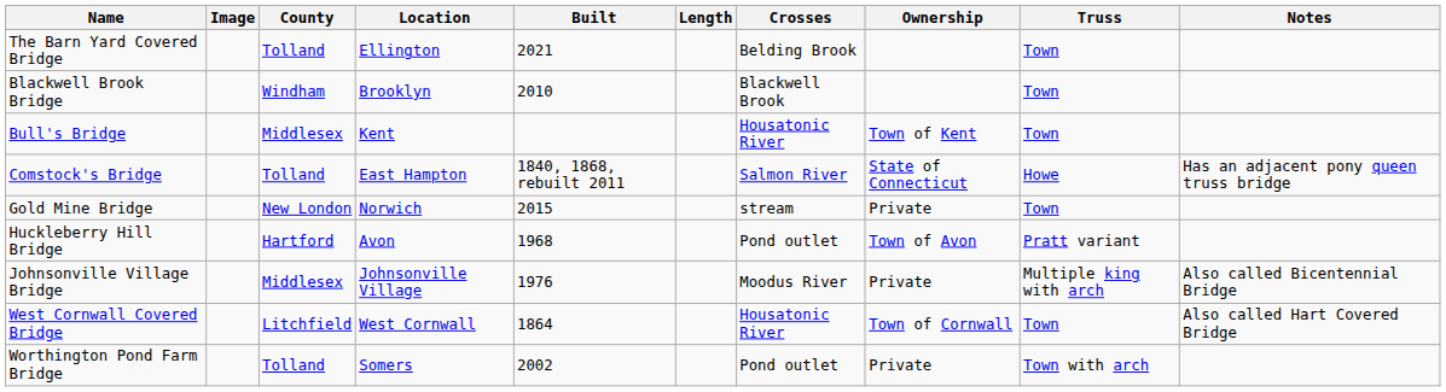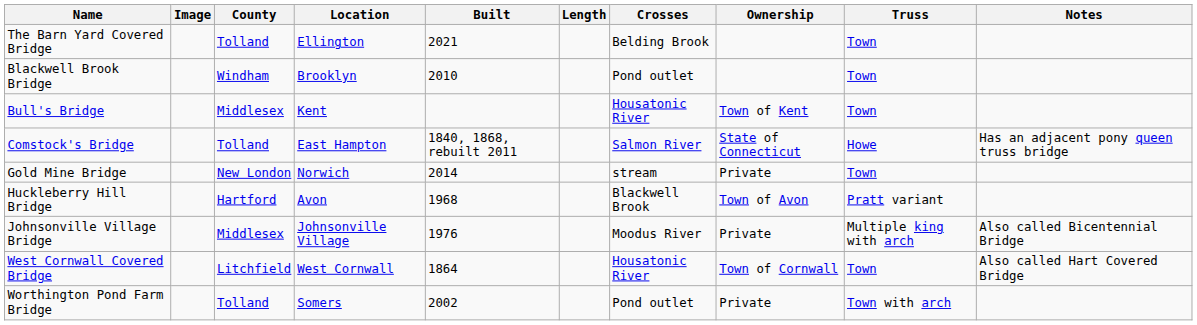 <table class="wikitable sortable">
 <tr>
 <th>Name</th>
 <th class=unsortable>Image</th>
 <th>County</th>
 <th>Location</th>
 <th>Built</th>
 <th>Length</th>
 <th>Crosses</th>
 <th>Ownership</th>
 <th>Truss</th>
 <th>Notes</th>
 </tr>
 <tr>
 <td>The Barn Yard Covered Bridge</td>
 <td></td>
 <td><a href='#'>Tolland</a></td>
 <td><a href='#'>Ellington</a><br><small></small></td>
 <td>2021</td>
 <td></td>
 <td>Belding Brook</td>
 <td></td>
 <td><a href='#'>Town</a></td>
 <td></td>
 </tr>
 <tr>
 <td>Blackwell Brook Bridge</td>
 <td></td>
 <td><a href='#'>Windham</a></td>
 <td><a href='#'>Brooklyn</a><br><small></small></td>
 <td>2010</td>
 <td></td>
-<td>Blackwell Brook</td>
+<td>Pond outlet</td>
 <td></td>
 <td><a href='#'>Town</a></td>
 <td></td>
 </tr>
 <tr>
 <td><a href='#'>Bull's Bridge</a></td>
 <td></td>
 <td><a href='#'>Middlesex</a></td>
 <td><a href='#'>Kent</a><br><small></small></td>
 <td></td>
 <td></td>
 <td><a href='#'>Housatonic River</a></td>
 <td><a href='#'>Town</a> of <a href='#'>Kent</a></td>
 <td><a href='#'>Town</a></td>
 <td></td>
 </tr>
 <tr>
 <td><a href='#'>Comstock's Bridge</a></td>
 <td></td>
 <td><a href='#'>Tolland</a></td>
 <td><a href='#'>East Hampton</a><br><small></small></td>
 <td>1840, 1868, rebuilt 2011</td>
 <td></td>
 <td><a href='#'>Salmon River</a></td>
 <td><a href='#'>State</a> of <a href='#'>Connecticut</a></td>
 <td><a href='#'>Howe</a></td>
 <td>Has an adjacent  pony <a href='#'>queen</a> truss bridge</td>
 </tr>
 <tr>
 <td>Gold Mine Bridge</td>
 <td></td>
 <td><a href='#'>New London</a></td>
 <td><a href='#'>Norwich</a><br><small></small></td>
-<td>2015</td>
+<td>2014</td>
 <td></td>
 <td>stream</td>
 <td>Private</td>
 <td><a href='#'>Town</a></td>
 <td></td>
 </tr>
 <tr>
 <td>Huckleberry Hill Bridge</td>
 <td></td>
 <td><a href='#'>Hartford</a></td>
 <td><a href='#'>Avon</a><br><small></small></td>
 <td>1968</td>
 <td></td>
-<td>Pond outlet</td>
+<td>Blackwell Brook</td>
 <td><a href='#'>Town</a> of <a href='#'>Avon</a></td>
 <td><a href='#'>Pratt</a> variant</td>
 <td></td>
 </tr>
 <tr>
 <td>Johnsonville Village Bridge</td>
 <td></td>
 <td><a href='#'>Middlesex</a></td>
 <td><a href='#'>Johnsonville Village</a><br><small></small></td>
 <td>1976</td>
 <td></td>
 <td>Moodus River</td>
 <td>Private</td>
 <td>Multiple <a href='#'>king</a> with <a href='#'>arch</a></td>
 <td>Also called Bicentennial Bridge</td>
 </tr>
 <tr>
 <td><a href='#'>West Cornwall Covered Bridge</a></td>
 <td></td>
 <td><a href='#'>Litchfield</a></td>
 <td><a href='#'>West Cornwall</a><br><small></small></td>
 <td>1864</td>
 <td></td>
 <td><a href='#'>Housatonic River</a></td>
 <td><a href='#'>Town</a> of <a href='#'>Cornwall</a></td>
 <td><a href='#'>Town</a></td>
 <td>Also called Hart Covered Bridge</td>
 </tr>
 <tr>
 <td>Worthington Pond Farm Bridge</td>
 <td></td>
 <td><a href='#'>Tolland</a></td>
 <td><a href='#'>Somers</a><br><small></small></td>
 <td>2002</td>
 <td></td>
 <td>Pond outlet</td>
 <td>Private</td>
 <td><a href='#'>Town</a> with <a href='#'>arch</a></td>
 <td></td>
 </tr>
 </table>
